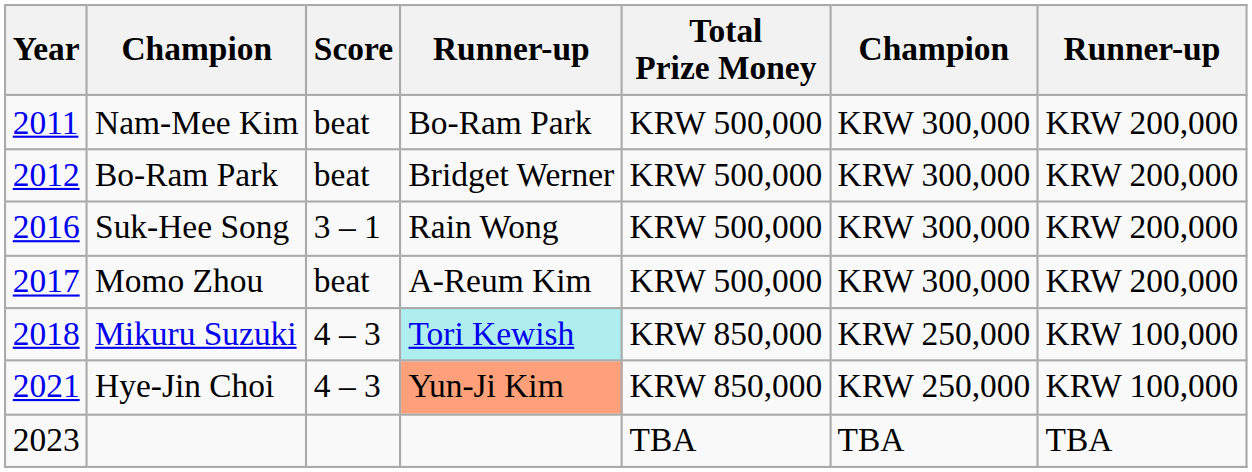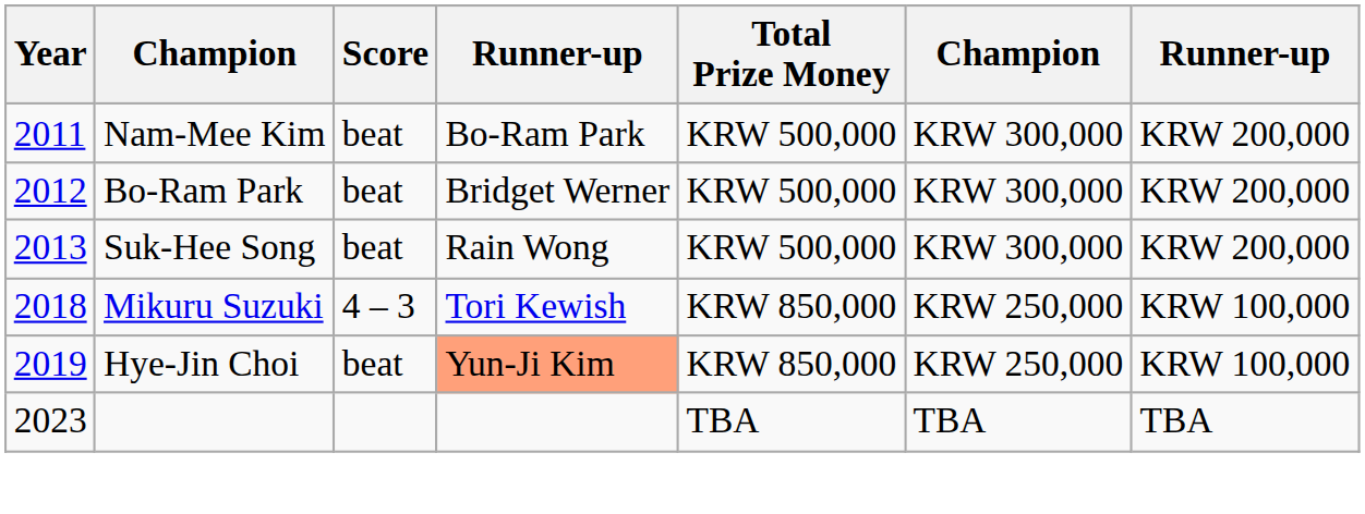 <table class="wikitable">
 <tr>
 <th>Year</th>
 <th>Champion</th>
 <th>Score</th>
 <th>Runner-up</th>
 <th>Total<br>Prize Money</th>
 <th>Champion</th>
 <th>Runner-up</th>
 </tr>
 <tr>
 <td><a href='#'>2011</a></td>
 <td> Nam-Mee Kim</td>
 <td>beat</td>
 <td> Bo-Ram Park</td>
 <td>KRW 500,000</td>
 <td>KRW 300,000</td>
 <td>KRW 200,000</td>
 </tr>
 <tr>
 <td><a href='#'>2012</a></td>
 <td> Bo-Ram Park</td>
 <td>beat</td>
 <td> Bridget Werner</td>
 <td>KRW 500,000</td>
 <td>KRW 300,000</td>
 <td>KRW 200,000</td>
 </tr>
 <tr>
-<td><a href='#'>2016</a></td>
+<td><a href='#'>2013</a></td>
 <td> Suk-Hee Song</td>
-<td>3 – 1</td>
+<td>beat</td>
 <td> Rain Wong</td>
-<td>KRW 500,000</td>
-<td>KRW 300,000</td>
-<td>KRW 200,000</td>
-</tr>
-<tr>
-<td><a href='#'>2017</a></td>
-<td> Momo Zhou</td>
-<td>beat</td>
-<td> A-Reum Kim</td>
 <td>KRW 500,000</td>
 <td>KRW 300,000</td>
 <td>KRW 200,000</td>
 </tr>
 <tr>
 <td><a href='#'>2018</a></td>
 <td> <a href='#'>Mikuru Suzuki</a></td>
 <td>4 – 3</td>
-<td style="background: paleturquoise;"> <a href='#'>Tori Kewish</a></td>
+<td> <a href='#'>Tori Kewish</a></td>
 <td>KRW 850,000</td>
 <td>KRW 250,000</td>
 <td>KRW 100,000</td>
 </tr>
 <tr>
-<td><a href='#'>2021</a></td>
+<td><a href='#'>2019</a></td>
 <td> Hye-Jin Choi</td>
-<td>4 – 3</td>
+<td>beat</td>
 <td style="background: lightsalmon;"> Yun-Ji Kim</td>
 <td>KRW 850,000</td>
 <td>KRW 250,000</td>
 <td>KRW 100,000</td>
 </tr>
 <tr>
 <td>2023</td>
 <td></td>
 <td></td>
 <td></td>
 <td>TBA</td>
 <td>TBA</td>
 <td>TBA</td>
 </tr>
 </table>
